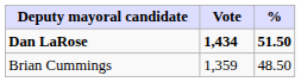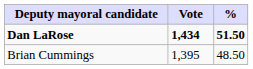 <table class="wikitable">
 <tr>
 <th style="background:#ddf; width:200px;">Deputy mayoral candidate</th>
 <th style="background:#ddf; width:50px;">Vote</th>
 <th style="background:#ddf; width:30px;">%</th>
 </tr>
 <tr>
 <td><strong>Dan LaRose</strong></td>
 <td><strong>1,434</strong></td>
 <td><strong>51.50</strong></td>
 </tr>
 <tr>
 <td>Brian Cummings</td>
-<td>1,359</td>
+<td>1,395</td>
 <td>48.50</td>
 </tr>
 </table>
